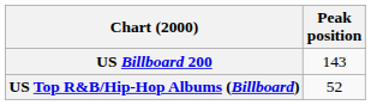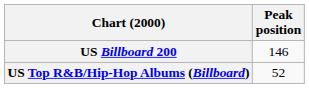 <table class="wikitable sortable plainrowheaders" style="text-align:center">
 <tr>
 <th scope="col">Chart (2000)</th>
 <th scope="col">Peak<br> position</th>
 </tr>
 <tr>
 <th scope="row">US <a href='#'><em>Billboard</em> 200</a></th>
-<td>143</td>
+<td>146</td>
 </tr>
 <tr>
 <th scope="row">US <a href='#'>Top R&B/Hip-Hop Albums</a> (<em><a href='#'>Billboard</a></em>)</th>
 <td>52</td>
 </tr>
 </table>
